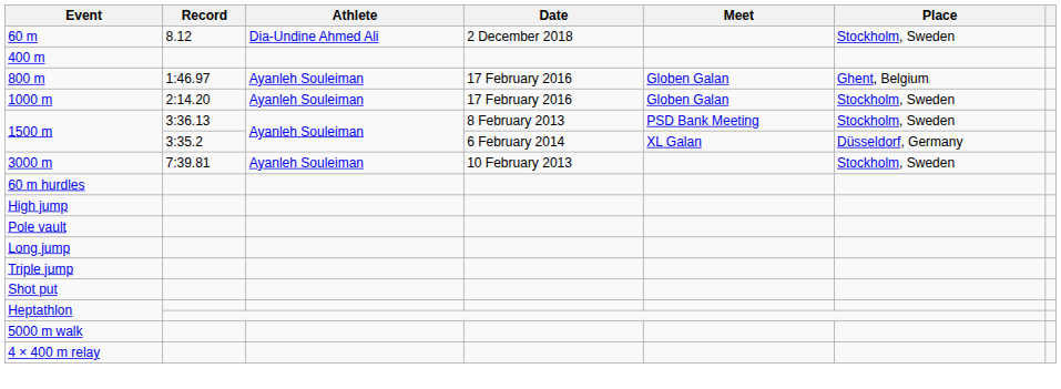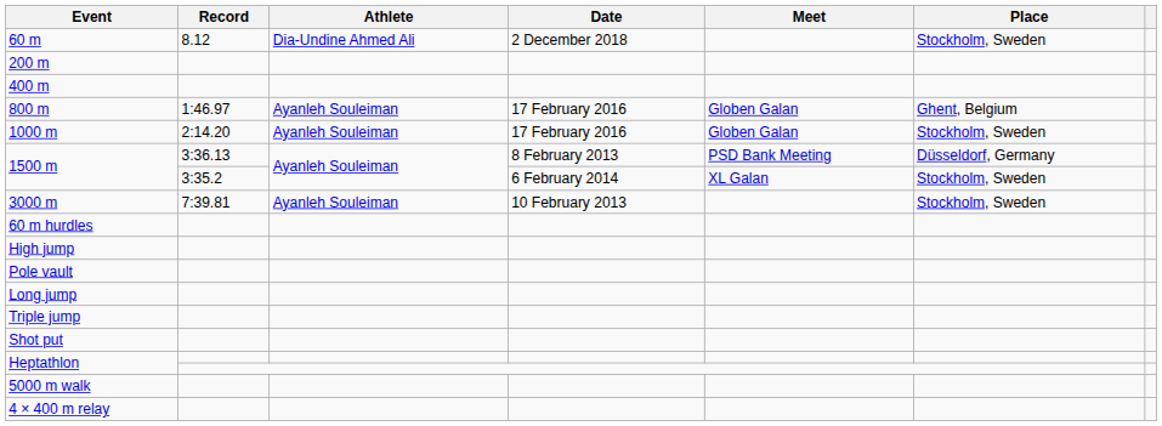 <table class="wikitable" style="font-size:95%; width: 95%;">
 <tr>
 <th>Event</th>
 <th>Record</th>
 <th>Athlete</th>
 <th>Date</th>
 <th>Meet</th>
 <th>Place</th>
 <th></th>
 </tr>
 <tr>
 <td><a href='#'>60 m</a></td>
 <td>8.12</td>
 <td><a href='#'>Dia-Undine Ahmed Ali</a></td>
 <td>2 December 2018</td>
 <td></td>
 <td><a href='#'>Stockholm</a>, Sweden</td>
+<td></td>
+</tr>
+<tr>
+<td><a href='#'>200 m</a></td>
+<td></td>
+<td></td>
+<td></td>
+<td></td>
+<td></td>
 <td></td>
 </tr>
 <tr>
 <td><a href='#'>400 m</a></td>
 <td></td>
 <td></td>
 <td></td>
 <td></td>
 <td></td>
 <td></td>
 </tr>
 <tr>
 <td><a href='#'>800 m</a></td>
 <td>1:46.97</td>
 <td><a href='#'>Ayanleh Souleiman</a></td>
 <td>17 February 2016</td>
 <td><a href='#'>Globen Galan</a></td>
 <td><a href='#'>Ghent</a>, Belgium</td>
 <td></td>
 </tr>
 <tr>
 <td><a href='#'>1000 m</a></td>
 <td>2:14.20</td>
 <td><a href='#'>Ayanleh Souleiman</a></td>
 <td>17 February 2016</td>
 <td><a href='#'>Globen Galan</a></td>
 <td><a href='#'>Stockholm</a>, Sweden</td>
 <td></td>
 </tr>
 <tr>
 <td rowspan=2><a href='#'>1500 m</a></td>
 <td>3:36.13</td>
 <td rowspan=2><a href='#'>Ayanleh Souleiman</a></td>
 <td>8 February 2013</td>
 <td><a href='#'>PSD Bank Meeting</a></td>
-<td><a href='#'>Stockholm</a>, Sweden</td>
+<td><a href='#'>Düsseldorf</a>, Germany</td>
 <td></td>
 </tr>
 <tr>
 <td>3:35.2 </td>
 <td>6 February 2014</td>
 <td><a href='#'>XL Galan</a></td>
-<td><a href='#'>Düsseldorf</a>, Germany</td>
+<td><a href='#'>Stockholm</a>, Sweden</td>
 <td></td>
 </tr>
 <tr>
 <td><a href='#'>3000 m</a></td>
 <td>7:39.81</td>
 <td><a href='#'>Ayanleh Souleiman</a></td>
 <td>10 February 2013</td>
 <td></td>
 <td><a href='#'>Stockholm</a>, Sweden</td>
 <td></td>
 </tr>
 <tr>
 <td><a href='#'>60 m hurdles</a></td>
 <td></td>
 <td></td>
 <td></td>
 <td></td>
 <td></td>
 <td></td>
 </tr>
 <tr>
 <td><a href='#'>High jump</a></td>
 <td></td>
 <td></td>
 <td></td>
 <td></td>
 <td></td>
 <td></td>
 </tr>
 <tr>
 <td><a href='#'>Pole vault</a></td>
 <td></td>
 <td></td>
 <td></td>
 <td></td>
 <td></td>
 <td></td>
 </tr>
 <tr>
 <td><a href='#'>Long jump</a></td>
 <td></td>
 <td></td>
 <td></td>
 <td></td>
 <td></td>
 <td></td>
 </tr>
 <tr>
 <td><a href='#'>Triple jump</a></td>
 <td></td>
 <td></td>
 <td></td>
 <td></td>
 <td></td>
 <td></td>
 </tr>
 <tr>
 <td><a href='#'>Shot put</a></td>
 <td></td>
 <td></td>
 <td></td>
 <td></td>
 <td></td>
 <td></td>
 </tr>
 <tr>
 <td rowspan=2><a href='#'>Heptathlon</a></td>
 <td></td>
 <td></td>
 <td></td>
 <td></td>
 <td></td>
 <td></td>
 </tr>
 <tr>
 <td colspan=5></td>
 <td></td>
 </tr>
 <tr>
 <td><a href='#'>5000 m walk</a></td>
 <td></td>
 <td></td>
 <td></td>
 <td></td>
 <td></td>
 <td></td>
 </tr>
 <tr>
 <td><a href='#'>4 × 400 m relay</a></td>
 <td></td>
 <td></td>
 <td></td>
 <td></td>
 <td></td>
 <td></td>
 </tr>
 </table>
